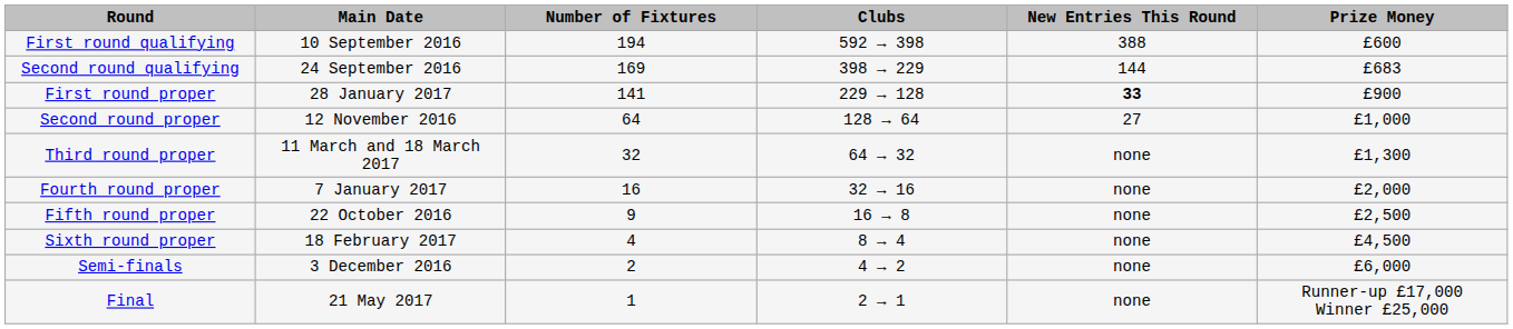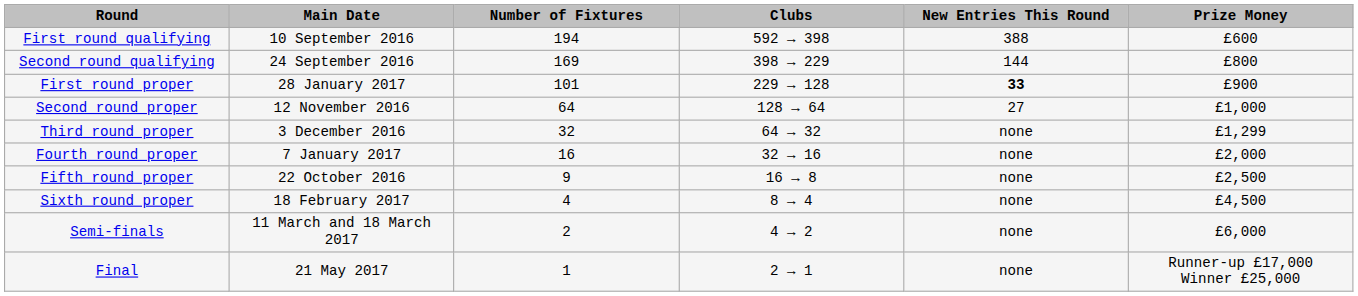 <table class="wikitable" style="background:WhiteSmoke; text-align:center; font-size:100%">
 <tr>
 <td scope="col" style="width: 200px; background:silver;"><strong>Round</strong></td>
 <td scope="col" style="width: 200px; background:silver;"><strong>Main Date</strong></td>
 <td scope="col" style="width: 200px; background:silver;"><strong>Number of Fixtures</strong></td>
 <td scope="col" style="width: 200px; background:silver;"><strong>Clubs</strong></td>
 <td scope="col" style="width: 200px; background:silver;"><strong>New Entries This Round</strong></td>
 <td scope="col" style="width: 200px; background:silver;"><strong>Prize Money</strong></td>
 </tr>
 <tr>
 <td><a href='#'>First round qualifying</a></td>
 <td>10 September 2016</td>
 <td>194</td>
 <td>592 → 398</td>
 <td>388</td>
 <td>£600</td>
 </tr>
 <tr>
 <td><a href='#'>Second round qualifying</a></td>
 <td>24 September 2016</td>
 <td>169</td>
 <td>398 → 229</td>
 <td>144</td>
-<td>£683</td>
+<td>£800</td>
 </tr>
 <tr>
 <td><a href='#'>First round proper</a></td>
 <td>28 January 2017</td>
-<td>141</td>
+<td>101</td>
 <td>229 → 128</td>
 <td><strong>33</strong></td>
 <td>£900</td>
 </tr>
 <tr>
 <td><a href='#'>Second round proper</a></td>
 <td>12 November 2016</td>
 <td>64</td>
 <td>128 → 64</td>
 <td>27</td>
 <td>£1,000</td>
 </tr>
 <tr>
 <td><a href='#'>Third round proper</a></td>
-<td>11 March and 18 March 2017</td>
+<td>3 December 2016</td>
 <td>32</td>
 <td>64 → 32</td>
 <td>none</td>
-<td>£1,300</td>
+<td>£1,299</td>
 </tr>
 <tr>
 <td><a href='#'>Fourth round proper</a></td>
 <td>7 January 2017</td>
 <td>16</td>
 <td>32 → 16</td>
 <td>none</td>
 <td>£2,000</td>
 </tr>
 <tr>
 <td><a href='#'>Fifth round proper</a></td>
 <td>22 October 2016</td>
 <td>9</td>
 <td>16 → 8</td>
 <td>none</td>
 <td>£2,500</td>
 </tr>
 <tr>
 <td><a href='#'>Sixth round proper</a></td>
 <td>18 February 2017</td>
 <td>4</td>
 <td>8 → 4</td>
 <td>none</td>
 <td>£4,500</td>
 </tr>
 <tr>
 <td><a href='#'>Semi-finals</a></td>
-<td>3 December 2016</td>
+<td>11 March and 18 March 2017</td>
 <td>2</td>
 <td>4 → 2</td>
 <td>none</td>
 <td>£6,000</td>
 </tr>
 <tr>
 <td><a href='#'>Final</a></td>
 <td>21 May 2017</td>
 <td>1</td>
 <td>2 → 1</td>
 <td>none</td>
 <td>Runner-up £17,000<br>Winner £25,000</td>
 </tr>
 </table>
